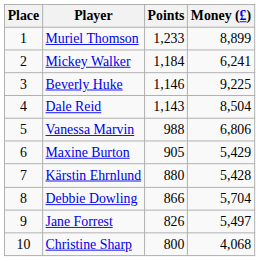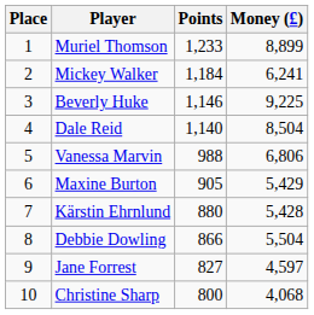 <table class="wikitable" style="font-size:95%">
 <tr>
 <th>Place</th>
 <th>Player</th>
 <th>Points</th>
 <th>Money (<a href='#'>£</a>)</th>
 </tr>
 <tr>
 <td align=center>1</td>
 <td> <a href='#'>Muriel Thomson</a></td>
 <td align=right>1,233</td>
 <td align=right>8,899</td>
 </tr>
 <tr>
 <td align=center>2</td>
 <td> <a href='#'>Mickey Walker</a></td>
 <td align=right>1,184</td>
 <td align=right>6,241</td>
 </tr>
 <tr>
 <td align=center>3</td>
 <td> <a href='#'>Beverly Huke</a></td>
 <td align=right>1,146</td>
 <td align=right>9,225</td>
 </tr>
 <tr>
 <td align=center>4</td>
 <td> <a href='#'>Dale Reid</a></td>
-<td align=right>1,143</td>
+<td align=right>1,140</td>
 <td align=right>8,504</td>
 </tr>
 <tr>
 <td align=center>5</td>
 <td> <a href='#'>Vanessa Marvin</a></td>
 <td align=right>988</td>
 <td align=right>6,806</td>
 </tr>
 <tr>
 <td align=center>6</td>
 <td> <a href='#'>Maxine Burton</a></td>
 <td align=right>905</td>
 <td align=right>5,429</td>
 </tr>
 <tr>
 <td align=center>7</td>
 <td> <a href='#'>Kärstin Ehrnlund</a></td>
 <td align=right>880</td>
 <td align=right>5,428</td>
 </tr>
 <tr>
 <td align=center>8</td>
 <td> <a href='#'>Debbie Dowling</a></td>
 <td align=right>866</td>
-<td align=right>5,704</td>
+<td align=right>5,504</td>
 </tr>
 <tr>
 <td align=center>9</td>
 <td> <a href='#'>Jane Forrest</a></td>
-<td align=right>826</td>
-<td align=right>5,497</td>
+<td align=right>827</td>
+<td align=right>4,597</td>
 </tr>
 <tr>
 <td align=center>10</td>
 <td> <a href='#'>Christine Sharp</a></td>
 <td align=right>800</td>
 <td align=right>4,068</td>
 </tr>
 </table>
